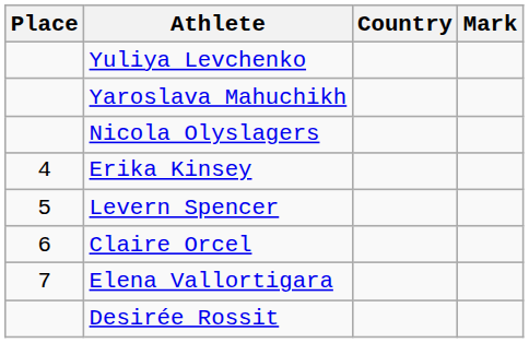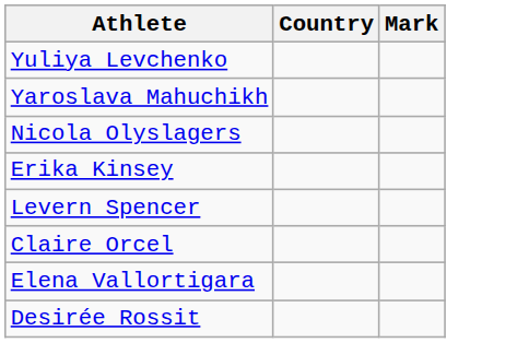 <table class="wikitable mw-datatable sortable">
 <tr>
-<th>Place</th>
 <th>Athlete</th>
 <th>Country</th>
 <th>Mark</th>
 </tr>
 <tr>
-<td align=center></td>
 <td><a href='#'>Yuliya Levchenko</a></td>
 <td></td>
 <td></td>
 </tr>
 <tr>
-<td align=center></td>
 <td><a href='#'>Yaroslava Mahuchikh</a></td>
 <td></td>
 <td></td>
 </tr>
 <tr>
-<td align=center></td>
 <td><a href='#'>Nicola Olyslagers</a></td>
 <td></td>
 <td></td>
 </tr>
 <tr>
-<td align=center>4</td>
 <td><a href='#'>Erika Kinsey</a></td>
 <td></td>
 <td></td>
 </tr>
 <tr>
-<td align=center>5</td>
 <td><a href='#'>Levern Spencer</a></td>
 <td></td>
 <td></td>
 </tr>
 <tr>
-<td align=center>6</td>
 <td><a href='#'>Claire Orcel</a></td>
 <td></td>
 <td></td>
 </tr>
 <tr>
-<td align=center>7</td>
 <td><a href='#'>Elena Vallortigara</a></td>
 <td></td>
 <td></td>
 </tr>
 <tr>
-<td align=center></td>
 <td><a href='#'>Desirée Rossit</a></td>
 <td></td>
 <td></td>
 </tr>
 </table>
